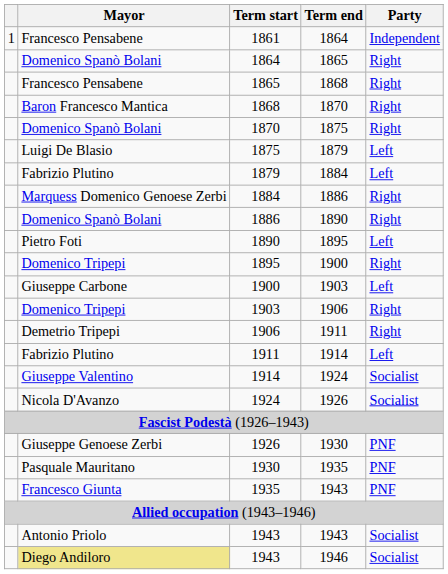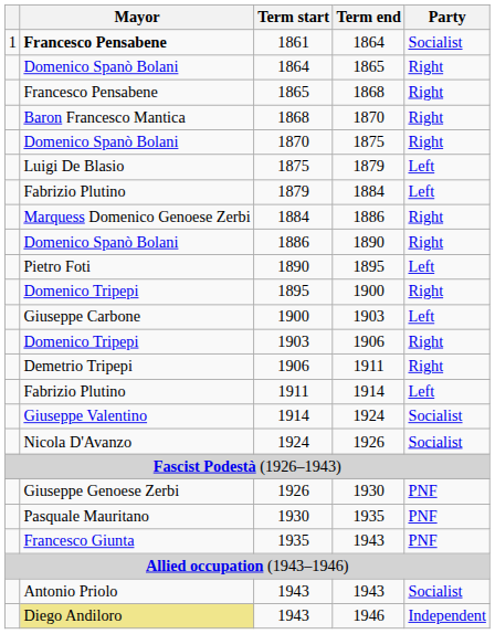 <table class="wikitable">
 <tr>
 <th class=unsortable> </th>
 <th>Mayor</th>
 <th>Term start</th>
 <th>Term end</th>
 <th>Party</th>
 </tr>
 <tr>
 <td bgcolor=>1</td>
-<td>Francesco Pensabene</td>
+<td><strong>Francesco Pensabene</strong></td>
 <td align=center>1861</td>
 <td align=center>1864</td>
-<td><a href='#'>Independent</a></td>
+<td><a href='#'>Socialist</a></td>
 </tr>
 <tr>
 <td bgcolor=></td>
 <td><a href='#'>Domenico Spanò Bolani</a></td>
 <td align=center>1864</td>
 <td align=center>1865</td>
 <td><a href='#'>Right</a></td>
 </tr>
 <tr>
 <td bgcolor=></td>
 <td>Francesco Pensabene</td>
 <td align=center>1865</td>
 <td align=center>1868</td>
 <td><a href='#'>Right</a></td>
 </tr>
 <tr>
 <td bgcolor=></td>
 <td><a href='#'>Baron</a> Francesco Mantica</td>
 <td align=center>1868</td>
 <td align=center>1870</td>
 <td><a href='#'>Right</a></td>
 </tr>
 <tr>
 <td bgcolor=></td>
 <td><a href='#'>Domenico Spanò Bolani</a></td>
 <td align=center>1870</td>
 <td align=center>1875</td>
 <td><a href='#'>Right</a></td>
 </tr>
 <tr>
 <td bgcolor=></td>
 <td>Luigi De Blasio</td>
 <td align=center>1875</td>
 <td align=center>1879</td>
 <td><a href='#'>Left</a></td>
 </tr>
 <tr>
 <td bgcolor=></td>
 <td>Fabrizio Plutino</td>
 <td align=center>1879</td>
 <td align=center>1884</td>
 <td><a href='#'>Left</a></td>
 </tr>
 <tr>
 <td bgcolor=></td>
 <td><a href='#'>Marquess</a> Domenico Genoese Zerbi</td>
 <td align=center>1884</td>
 <td align=center>1886</td>
 <td><a href='#'>Right</a></td>
 </tr>
 <tr>
 <td bgcolor=></td>
 <td><a href='#'>Domenico Spanò Bolani</a></td>
 <td align=center>1886</td>
 <td align=center>1890</td>
 <td><a href='#'>Right</a></td>
 </tr>
 <tr>
 <td bgcolor=></td>
 <td>Pietro Foti</td>
 <td align=center>1890</td>
 <td align=center>1895</td>
 <td><a href='#'>Left</a></td>
 </tr>
 <tr>
 <td bgcolor=></td>
 <td><a href='#'>Domenico Tripepi</a></td>
 <td align=center>1895</td>
 <td align=center>1900</td>
 <td><a href='#'>Right</a></td>
 </tr>
 <tr>
 <td bgcolor=></td>
 <td>Giuseppe Carbone</td>
 <td align=center>1900</td>
 <td align=center>1903</td>
 <td><a href='#'>Left</a></td>
 </tr>
 <tr>
 <td bgcolor=></td>
 <td><a href='#'>Domenico Tripepi</a></td>
 <td align=center>1903</td>
 <td align=center>1906</td>
 <td><a href='#'>Right</a></td>
 </tr>
 <tr>
 <td bgcolor=></td>
 <td>Demetrio Tripepi</td>
 <td align=center>1906</td>
 <td align=center>1911</td>
 <td><a href='#'>Right</a></td>
 </tr>
 <tr>
 <td bgcolor=></td>
 <td>Fabrizio Plutino</td>
 <td align=center>1911</td>
 <td align=center>1914</td>
 <td><a href='#'>Left</a></td>
 </tr>
 <tr>
 <td bgcolor=></td>
 <td><a href='#'>Giuseppe Valentino</a></td>
 <td align=center>1914</td>
 <td align=center>1924</td>
 <td><a href='#'>Socialist</a></td>
 </tr>
 <tr>
 <td bgcolor=></td>
 <td>Nicola D'Avanzo</td>
 <td align=center>1924</td>
 <td align=center>1926</td>
 <td><a href='#'>Socialist</a></td>
 </tr>
 <tr>
 <td colspan="8" bgcolor="lightgrey" align=center><strong><a href='#'>Fascist Podestà</a></strong> (1926–1943)</td>
 </tr>
 <tr>
 <td bgcolor=></td>
 <td>Giuseppe Genoese Zerbi</td>
 <td align=center>1926</td>
 <td align=center>1930</td>
 <td><a href='#'>PNF</a></td>
 </tr>
 <tr>
 <td bgcolor=></td>
 <td>Pasquale Mauritano</td>
 <td align=center>1930</td>
 <td align=center>1935</td>
 <td><a href='#'>PNF</a></td>
 </tr>
 <tr>
 <td bgcolor=></td>
 <td><a href='#'>Francesco Giunta</a></td>
 <td align=center>1935</td>
 <td align=center>1943</td>
 <td><a href='#'>PNF</a></td>
 </tr>
 <tr>
 <td colspan="8" bgcolor="lightgrey" align=center><strong><a href='#'>Allied occupation</a></strong> (1943–1946)</td>
 </tr>
 <tr>
 <td bgcolor=></td>
 <td>Antonio Priolo</td>
 <td align=center>1943</td>
 <td align=center>1943</td>
 <td><a href='#'>Socialist</a></td>
 </tr>
 <tr>
 <td bgcolor=></td>
 <td style="background: khaki;">Diego Andiloro</td>
 <td align=center>1943</td>
 <td align=center>1946</td>
-<td><a href='#'>Socialist</a></td>
+<td><a href='#'>Independent</a></td>
 </tr>
 </table>
